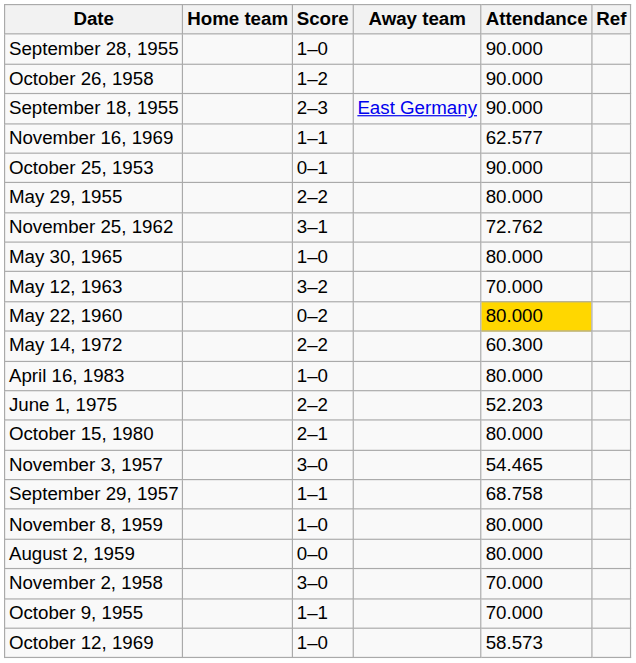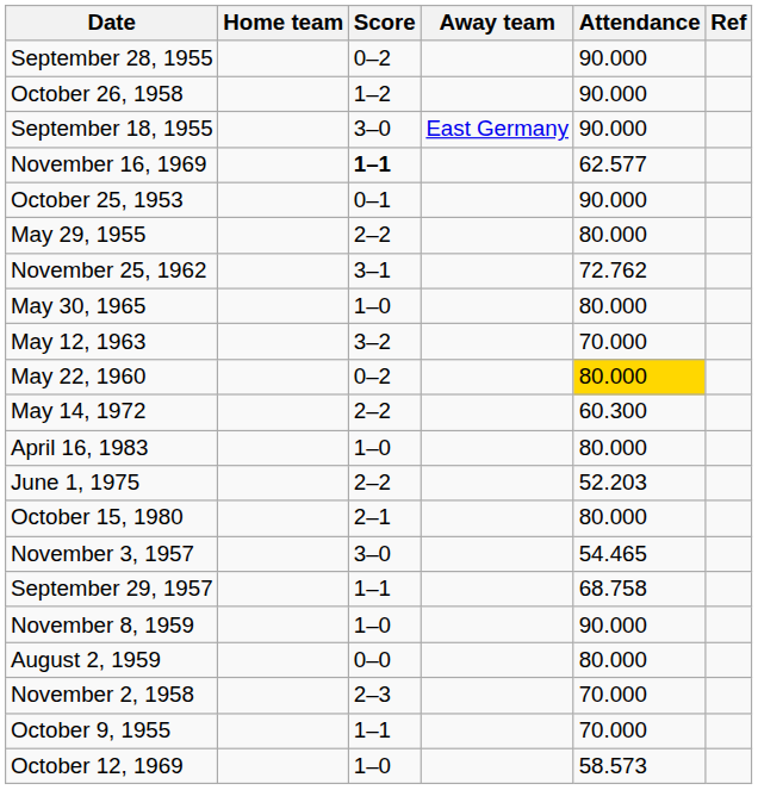 <table class="wikitable">
 <tr>
 <th>Date</th>
 <th>Home team</th>
 <th>Score</th>
 <th>Away team</th>
 <th>Attendance</th>
 <th>Ref</th>
 </tr>
 <tr>
 <td>September 28, 1955</td>
 <td></td>
-<td>1–0</td>
+<td>0–2</td>
 <td></td>
 <td>90.000</td>
 <td></td>
 </tr>
 <tr>
 <td>October 26, 1958</td>
 <td></td>
 <td>1–2</td>
 <td></td>
 <td>90.000</td>
 <td></td>
 </tr>
 <tr>
 <td>September 18, 1955</td>
 <td></td>
-<td>2–3</td>
+<td>3–0</td>
 <td> <a href='#'>East Germany</a></td>
 <td>90.000</td>
 <td></td>
 </tr>
 <tr>
 <td>November 16, 1969</td>
 <td></td>
-<td>1–1</td>
+<td><strong>1–1</strong></td>
 <td></td>
 <td>62.577</td>
 <td></td>
 </tr>
 <tr>
 <td>October 25, 1953</td>
 <td></td>
 <td>0–1</td>
 <td></td>
 <td>90.000</td>
 <td></td>
 </tr>
 <tr>
 <td>May 29, 1955</td>
 <td></td>
 <td>2–2</td>
 <td></td>
 <td>80.000</td>
 <td></td>
 </tr>
 <tr>
 <td>November 25, 1962</td>
 <td></td>
 <td>3–1</td>
 <td></td>
 <td>72.762</td>
 <td></td>
 </tr>
 <tr>
 <td>May 30, 1965</td>
 <td></td>
 <td>1–0</td>
 <td></td>
 <td>80.000</td>
 <td></td>
 </tr>
 <tr>
 <td>May 12, 1963</td>
 <td></td>
 <td>3–2</td>
 <td></td>
 <td>70.000</td>
 <td></td>
 </tr>
 <tr>
 <td>May 22, 1960</td>
 <td></td>
 <td>0–2</td>
 <td></td>
 <td style="background: gold;">80.000</td>
 <td></td>
 </tr>
 <tr>
 <td>May 14, 1972</td>
 <td></td>
 <td>2–2</td>
 <td></td>
 <td>60.300</td>
 <td></td>
 </tr>
 <tr>
 <td>April 16, 1983</td>
 <td></td>
 <td>1–0</td>
 <td></td>
 <td>80.000</td>
 <td></td>
 </tr>
 <tr>
 <td>June 1, 1975</td>
 <td></td>
 <td>2–2</td>
 <td></td>
 <td>52.203</td>
 <td></td>
 </tr>
 <tr>
 <td>October 15, 1980</td>
 <td></td>
 <td>2–1</td>
 <td></td>
 <td>80.000</td>
 <td></td>
 </tr>
 <tr>
 <td>November 3, 1957</td>
 <td></td>
 <td>3–0</td>
 <td></td>
 <td>54.465</td>
 <td></td>
 </tr>
 <tr>
 <td>September 29, 1957</td>
 <td></td>
 <td>1–1</td>
 <td></td>
 <td>68.758</td>
 <td></td>
 </tr>
 <tr>
 <td>November 8, 1959</td>
 <td></td>
 <td>1–0</td>
 <td></td>
-<td>80.000</td>
+<td>90.000</td>
 <td></td>
 </tr>
 <tr>
 <td>August 2, 1959</td>
 <td></td>
 <td>0–0</td>
 <td></td>
 <td>80.000</td>
 <td></td>
 </tr>
 <tr>
 <td>November 2, 1958</td>
 <td></td>
-<td>3–0</td>
+<td>2–3</td>
 <td></td>
 <td>70.000</td>
 <td></td>
 </tr>
 <tr>
 <td>October 9, 1955</td>
 <td></td>
 <td>1–1</td>
 <td></td>
 <td>70.000</td>
 <td></td>
 </tr>
 <tr>
 <td>October 12, 1969</td>
 <td></td>
 <td>1–0</td>
 <td></td>
 <td>58.573</td>
 <td></td>
 </tr>
 </table>
